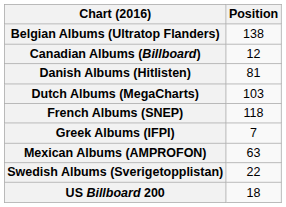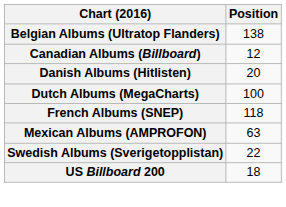 <table class="wikitable sortable plainrowheaders">
 <tr>
 <th scope="col">Chart (2016)</th>
 <th scope="col">Position</th>
 </tr>
 <tr>
 <th scope="row">Belgian Albums (Ultratop Flanders)</th>
 <td style="text-align:center;">138</td>
 </tr>
 <tr>
 <th scope="row">Canadian Albums (<em>Billboard</em>)</th>
 <td align="center">12</td>
 </tr>
 <tr>
 <th scope="row">Danish Albums (Hitlisten)</th>
-<td align="center">81</td>
+<td align="center">20</td>
 </tr>
 <tr>
 <th scope="row">Dutch Albums (MegaCharts)</th>
-<td align="center">103</td>
+<td align="center">100</td>
 </tr>
 <tr>
 <th scope="row">French Albums (SNEP)</th>
 <td align="center">118</td>
-</tr>
-<tr>
-<th scope="row">Greek Albums (IFPI)</th>
-<td style="text-align:center;">7</td>
 </tr>
 <tr>
 <th scope="row">Mexican Albums (AMPROFON)</th>
 <td align="center">63</td>
 </tr>
 <tr>
 <th scope="row">Swedish Albums (Sverigetopplistan)</th>
 <td align="center">22</td>
 </tr>
 <tr>
 <th scope="row">US <em>Billboard</em> 200</th>
 <td align="center">18</td>
 </tr>
 </table>
